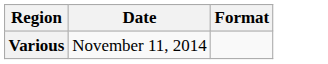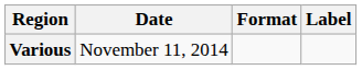 <table class="wikitable plainrowheaders">
 <tr>
 <th scope="col">Region</th>
 <th scope="col">Date</th>
 <th scope="col">Format</th>
+<th scope="col">Label</th>
 </tr>
 <tr>
 <th scope="row">Various</th>
 <td>November 11, 2014</td>
 <td></td>
+<td></td>
 </tr>
 </table>
